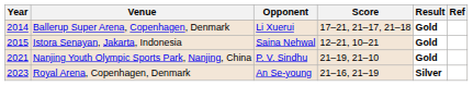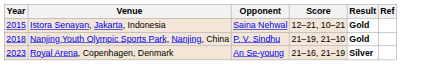 <table class="sortable wikitable" style="font-size: 90%;">
 <tr>
 <th>Year</th>
 <th>Venue</th>
 <th>Opponent</th>
 <th>Score</th>
 <th>Result</th>
 <th>Ref</th>
 </tr>
 <tr style="background:#F3E6D7">
-<td align="center"><a href='#'>2014</a></td>
-<td align="left"><a href='#'>Ballerup Super Arena</a>, <a href='#'>Copenhagen</a>, Denmark</td>
-<td align="left"> <a href='#'>Li Xuerui</a></td>
-<td align="left">17–21, 21–17, 21–18</td>
-<td style="text-align:left; background:white"> <strong>Gold</strong></td>
-<td style="text-align:center; background:white"></td>
-</tr>
-<tr style="background:#F3E6D7">
 <td align="center"><a href='#'>2015</a></td>
 <td align="left"><a href='#'>Istora Senayan</a>, <a href='#'>Jakarta</a>, Indonesia</td>
 <td align="left"> <a href='#'>Saina Nehwal</a></td>
 <td align="left">12–21, 10–21</td>
 <td style="text-align:left; background:white"> <strong>Gold</strong></td>
 <td style="text-align:center; background:white"></td>
 </tr>
 <tr style="background:#F3E6D7">
-<td align="center"><a href='#'>2021</a></td>
+<td align="center"><a href='#'>2018</a></td>
 <td align="left"><a href='#'>Nanjing Youth Olympic Sports Park</a>, <a href='#'>Nanjing</a>, China</td>
 <td align="left"> <a href='#'>P. V. Sindhu</a></td>
 <td align="left">21–19, 21–10</td>
 <td style="text-align:left; background:white"> <strong>Gold</strong></td>
 <td style="text-align:center; background:white"></td>
 </tr>
 <tr style="background:#F3E6D7">
 <td align="center"><a href='#'>2023</a></td>
 <td align="left"><a href='#'>Royal Arena</a>, Copenhagen, Denmark</td>
 <td align="left"> <a href='#'>An Se-young</a></td>
 <td align="left">21–16, 21–19</td>
 <td style="text-align:left; background:white"> <strong>Silver</strong></td>
 <td style="text-align:center; background:white"></td>
 </tr>
 </table>
